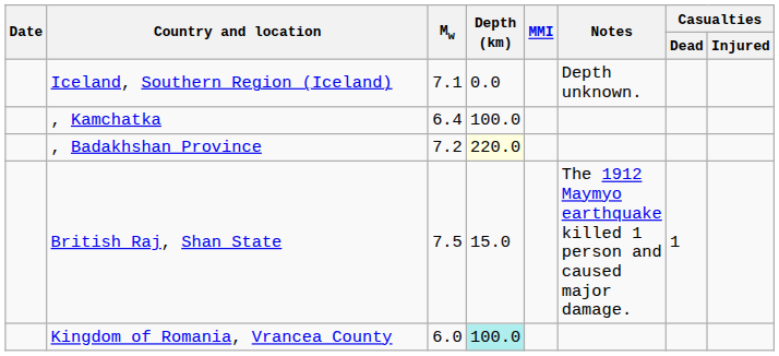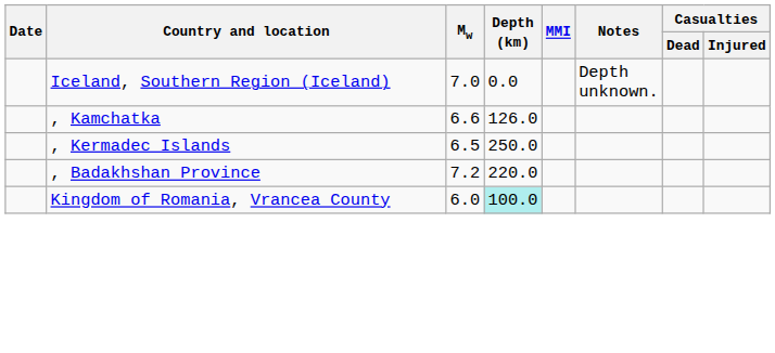 <table class="wikitable sortable sort-under" style="border:1px black; margin-left:1em;">
 <tr>
 <th rowspan="2"><small>Date</small></th>
 <th rowspan="2" style="width: 310px"><small>Country and location</small></th>
 <th rowspan="2"><small>M<sub>w</sub></small></th>
 <th rowspan="2"><small>Depth (km)</small></th>
 <th rowspan="2"><small><a href='#'>MMI</a></small></th>
 <th rowspan="2" class="unsortable"><small>Notes</small></th>
 <th colspan="2"><small>Casualties</small></th>
 </tr>
 <tr>
 <th><small>Dead</small></th>
 <th><small>Injured</small></th>
 </tr>
 <tr>
 <td></td>
 <td> <a href='#'>Iceland</a>, <a href='#'>Southern Region (Iceland)</a></td>
-<td>7.1</td>
+<td>7.0</td>
 <td>0.0</td>
 <td></td>
 <td>Depth unknown.</td>
 <td></td>
 <td></td>
 </tr>
 <tr>
 <td></td>
 <td>, <a href='#'>Kamchatka</a></td>
-<td>6.4</td>
-<td>100.0</td>
+<td>6.6</td>
+<td>126.0</td>
+<td></td>
+<td></td>
+<td></td>
+<td></td>
+</tr>
+<tr>
+<td></td>
+<td>, <a href='#'>Kermadec Islands</a></td>
+<td>6.5</td>
+<td>250.0</td>
 <td></td>
 <td></td>
 <td></td>
 <td></td>
 </tr>
 <tr>
 <td></td>
 <td>, <a href='#'>Badakhshan Province</a></td>
 <td>7.2</td>
-<td style="background: lightyellow;">220.0</td>
+<td>220.0</td>
 <td></td>
 <td></td>
 <td></td>
-<td></td>
-</tr>
-<tr>
-<td></td>
-<td> <a href='#'>British Raj</a>, <a href='#'>Shan State</a></td>
-<td>7.5</td>
-<td>15.0</td>
-<td></td>
-<td>The <a href='#'>1912 Maymyo earthquake</a> killed 1 person and caused major damage.</td>
-<td>1</td>
 <td></td>
 </tr>
 <tr>
 <td></td>
 <td> <a href='#'>Kingdom of Romania</a>, <a href='#'>Vrancea County</a></td>
 <td>6.0</td>
 <td style="background: paleturquoise;">100.0</td>
 <td></td>
 <td></td>
 <td></td>
 <td></td>
 </tr>
 </table>
